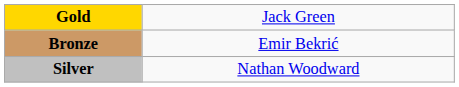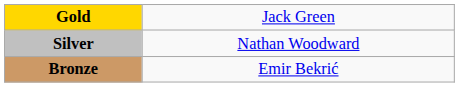 <table class="wikitable" style="text-align:center; " width="35%">
 <tr>
 <td bgcolor="gold"><strong>Gold</strong></td>
 <td><a href='#'>Jack Green</a><br>  <small><em></em></small></td>
 </tr>
 <tr>
+<td bgcolor="silver"><strong>Silver</strong></td>
+<td><a href='#'>Nathan Woodward</a><br>  <small><em></em></small></td>
+</tr>
+<tr>
 <td bgcolor="CC9966"><strong>Bronze</strong></td>
 <td><a href='#'>Emir Bekrić</a><br>  <small><em></em></small></td>
 </tr>
-<tr>
-<td bgcolor="silver"><strong>Silver</strong></td>
-<td><a href='#'>Nathan Woodward</a><br>  <small><em></em></small></td>
-</tr>
 </table>
